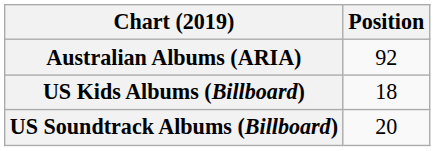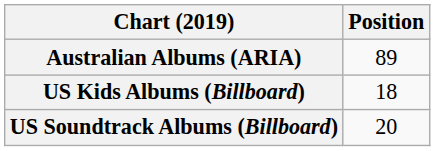 <table class="wikitable sortable plainrowheaders" style="text-align:center">
 <tr>
 <th scope="col">Chart (2019)</th>
 <th scope="col">Position</th>
 </tr>
 <tr>
 <th scope="row">Australian Albums (ARIA)</th>
-<td>92</td>
+<td>89</td>
 </tr>
 <tr>
 <th scope="row">US Kids Albums (<em>Billboard</em>)</th>
 <td>18</td>
 </tr>
 <tr>
 <th scope="row">US Soundtrack Albums (<em>Billboard</em>)</th>
 <td>20</td>
 </tr>
 </table>
